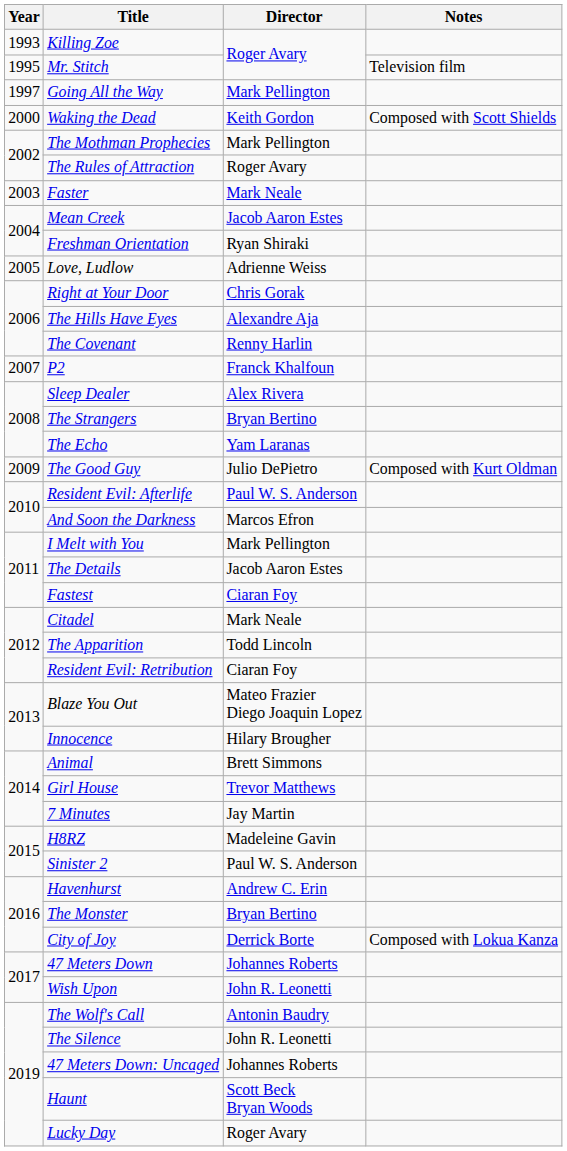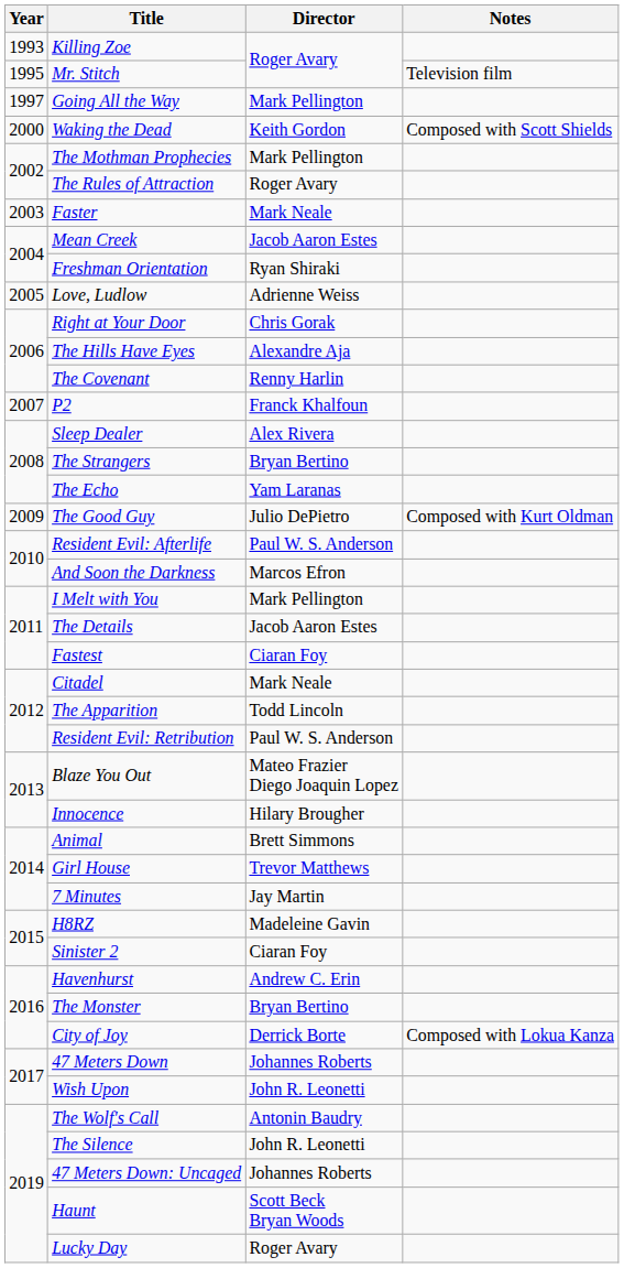 <table class="wikitable plainrowheaders">
 <tr>
 <th>Year</th>
 <th>Title</th>
 <th>Director</th>
 <th>Notes</th>
 </tr>
 <tr>
 <td>1993</td>
 <td><em><a href='#'>Killing Zoe</a></em></td>
 <td rowspan=2><a href='#'>Roger Avary</a></td>
 <td></td>
 </tr>
 <tr>
 <td>1995</td>
 <td><em><a href='#'>Mr. Stitch</a></em></td>
 <td>Television film</td>
 </tr>
 <tr>
 <td>1997</td>
 <td><em><a href='#'>Going All the Way</a></em></td>
 <td><a href='#'>Mark Pellington</a></td>
 <td></td>
 </tr>
 <tr>
 <td>2000</td>
 <td><em><a href='#'>Waking the Dead</a></em></td>
 <td><a href='#'>Keith Gordon</a></td>
 <td>Composed with <a href='#'>Scott Shields</a></td>
 </tr>
 <tr>
 <td rowspan=2>2002</td>
 <td><em><a href='#'>The Mothman Prophecies</a></em></td>
 <td>Mark Pellington</td>
 <td></td>
 </tr>
 <tr>
 <td><em><a href='#'>The Rules of Attraction</a></em></td>
 <td>Roger Avary</td>
 <td></td>
 </tr>
 <tr>
 <td>2003</td>
 <td><em><a href='#'>Faster</a></em></td>
 <td><a href='#'>Mark Neale</a></td>
 <td></td>
 </tr>
 <tr>
 <td rowspan=2>2004</td>
 <td><em><a href='#'>Mean Creek</a></em></td>
 <td><a href='#'>Jacob Aaron Estes</a></td>
 <td></td>
 </tr>
 <tr>
 <td><em><a href='#'>Freshman Orientation</a></em></td>
 <td>Ryan Shiraki</td>
 <td></td>
 </tr>
 <tr>
 <td>2005</td>
 <td><em>Love, Ludlow</em></td>
 <td>Adrienne Weiss</td>
 <td></td>
 </tr>
 <tr>
 <td rowspan=3>2006</td>
 <td><em><a href='#'>Right at Your Door</a></em></td>
 <td><a href='#'>Chris Gorak</a></td>
 <td></td>
 </tr>
 <tr>
 <td><em><a href='#'>The Hills Have Eyes</a></em></td>
 <td><a href='#'>Alexandre Aja</a></td>
 <td></td>
 </tr>
 <tr>
 <td><em><a href='#'>The Covenant</a></em></td>
 <td><a href='#'>Renny Harlin</a></td>
 <td></td>
 </tr>
 <tr>
 <td>2007</td>
 <td><em><a href='#'>P2</a></em></td>
 <td><a href='#'>Franck Khalfoun</a></td>
 <td></td>
 </tr>
 <tr>
 <td rowspan=3>2008</td>
 <td><em><a href='#'>Sleep Dealer</a></em></td>
 <td><a href='#'>Alex Rivera</a></td>
 <td></td>
 </tr>
 <tr>
 <td><em><a href='#'>The Strangers</a></em></td>
 <td><a href='#'>Bryan Bertino</a></td>
 <td></td>
 </tr>
 <tr>
 <td><em><a href='#'>The Echo</a></em></td>
 <td><a href='#'>Yam Laranas</a></td>
 <td></td>
 </tr>
 <tr>
 <td>2009</td>
 <td><em><a href='#'>The Good Guy</a></em></td>
 <td>Julio DePietro</td>
 <td>Composed with <a href='#'>Kurt Oldman</a></td>
 </tr>
 <tr>
 <td rowspan=2>2010</td>
 <td><em><a href='#'>Resident Evil: Afterlife</a></em></td>
 <td><a href='#'>Paul W. S. Anderson</a></td>
 <td></td>
 </tr>
 <tr>
 <td><em><a href='#'>And Soon the Darkness</a></em></td>
 <td>Marcos Efron</td>
 <td></td>
 </tr>
 <tr>
 <td rowspan=3>2011</td>
 <td><em><a href='#'>I Melt with You</a></em></td>
 <td>Mark Pellington</td>
 <td></td>
 </tr>
 <tr>
 <td><em><a href='#'>The Details</a></em></td>
 <td>Jacob Aaron Estes</td>
 <td></td>
 </tr>
 <tr>
 <td><em><a href='#'>Fastest</a></em></td>
 <td><a href='#'>Ciaran Foy</a></td>
 <td></td>
 </tr>
 <tr>
 <td rowspan=3>2012</td>
 <td><em><a href='#'>Citadel</a></em></td>
 <td>Mark Neale</td>
 <td></td>
 </tr>
 <tr>
 <td><em><a href='#'>The Apparition</a></em></td>
 <td>Todd Lincoln</td>
 <td></td>
 </tr>
 <tr>
 <td><em><a href='#'>Resident Evil: Retribution</a></em></td>
-<td>Ciaran Foy</td>
+<td>Paul W. S. Anderson</td>
 <td></td>
 </tr>
 <tr>
 <td rowspan=2>2013</td>
 <td><em>Blaze You Out</em></td>
 <td>Mateo Frazier<br>Diego Joaquin Lopez</td>
 <td></td>
 </tr>
 <tr>
 <td><em><a href='#'>Innocence</a></em></td>
 <td>Hilary Brougher</td>
 <td></td>
 </tr>
 <tr>
 <td rowspan=3>2014</td>
 <td><em><a href='#'>Animal</a></em></td>
 <td>Brett Simmons</td>
 <td></td>
 </tr>
 <tr>
 <td><em><a href='#'>Girl House</a></em></td>
 <td><a href='#'>Trevor Matthews</a></td>
 <td></td>
 </tr>
 <tr>
 <td><em><a href='#'>7 Minutes</a></em></td>
 <td>Jay Martin</td>
 <td></td>
 </tr>
 <tr>
 <td rowspan=2>2015</td>
 <td><em><a href='#'>H8RZ</a></em></td>
 <td>Madeleine Gavin</td>
 <td></td>
 </tr>
 <tr>
 <td><em><a href='#'>Sinister 2</a></em></td>
-<td>Paul W. S. Anderson</td>
+<td>Ciaran Foy</td>
 <td></td>
 </tr>
 <tr>
 <td rowspan=3>2016</td>
 <td><em><a href='#'>Havenhurst</a></em></td>
 <td><a href='#'>Andrew C. Erin</a></td>
 <td></td>
 </tr>
 <tr>
 <td><em><a href='#'>The Monster</a></em></td>
 <td><a href='#'>Bryan Bertino</a></td>
 <td></td>
 </tr>
 <tr>
 <td><em><a href='#'>City of Joy</a></em></td>
 <td><a href='#'>Derrick Borte</a></td>
 <td>Composed with <a href='#'>Lokua Kanza</a></td>
 </tr>
 <tr>
 <td rowspan=2>2017</td>
 <td><em><a href='#'>47 Meters Down</a></em></td>
 <td><a href='#'>Johannes Roberts</a></td>
 <td></td>
 </tr>
 <tr>
 <td><em><a href='#'>Wish Upon</a></em></td>
 <td><a href='#'>John R. Leonetti</a></td>
 <td></td>
 </tr>
 <tr>
 <td rowspan=5>2019</td>
 <td><em><a href='#'>The Wolf's Call</a></em></td>
 <td><a href='#'>Antonin Baudry</a></td>
 <td></td>
 </tr>
 <tr>
 <td><em><a href='#'>The Silence</a></em></td>
 <td>John R. Leonetti</td>
 <td></td>
 </tr>
 <tr>
 <td><em><a href='#'>47 Meters Down: Uncaged</a></em></td>
 <td>Johannes Roberts</td>
 <td></td>
 </tr>
 <tr>
 <td><em><a href='#'>Haunt</a></em></td>
 <td><a href='#'>Scott Beck</a><br><a href='#'>Bryan Woods</a></td>
 <td></td>
 </tr>
 <tr>
 <td><em><a href='#'>Lucky Day</a></em></td>
 <td>Roger Avary</td>
 </tr>
 </table>
